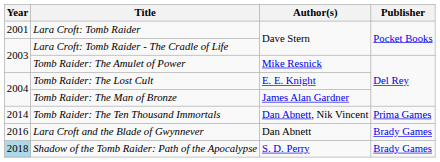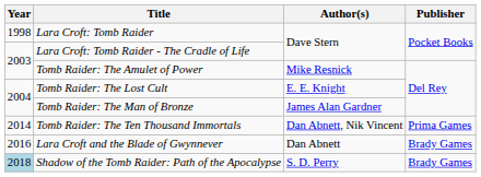 <table class="wikitable sortable">
 <tr>
 <th>Year</th>
 <th>Title</th>
 <th>Author(s)</th>
 <th>Publisher</th>
 </tr>
 <tr>
-<td style="text-align:center;">2001</td>
+<td style="text-align:center;">1998</td>
 <td><em>Lara Croft: Tomb Raider</em></td>
 <td rowspan="2">Dave Stern</td>
 <td rowspan="2"><a href='#'>Pocket Books</a></td>
 </tr>
 <tr>
 <td rowspan="2" style="text-align:center;">2003</td>
 <td><em>Lara Croft: Tomb Raider - The Cradle of Life</em></td>
 </tr>
 <tr>
 <td><em>Tomb Raider: The Amulet of Power</em></td>
 <td><a href='#'>Mike Resnick</a></td>
 <td rowspan="3"><a href='#'>Del Rey</a></td>
 </tr>
 <tr>
 <td rowspan="2" style="text-align:center;">2004</td>
 <td><em>Tomb Raider: The Lost Cult</em></td>
 <td><a href='#'>E. E. Knight</a></td>
 </tr>
 <tr>
 <td><em>Tomb Raider: The Man of Bronze</em></td>
 <td><a href='#'>James Alan Gardner</a></td>
 </tr>
 <tr>
 <td style="text-align:center;">2014</td>
 <td><em>Tomb Raider: The Ten Thousand Immortals</em></td>
 <td><a href='#'>Dan Abnett</a>, Nik Vincent</td>
 <td><a href='#'>Prima Games</a></td>
 </tr>
 <tr>
 <td style="text-align:center;">2016</td>
 <td><em>Lara Croft and the Blade of Gwynnever</em></td>
 <td>Dan Abnett</td>
 <td><a href='#'>Brady Games</a></td>
 </tr>
 <tr>
 <td style="background: lightblue; text-align:center;">2018</td>
 <td><em>Shadow of the Tomb Raider: Path of the Apocalypse</em></td>
 <td><a href='#'>S. D. Perry</a></td>
 <td><a href='#'>Brady Games</a></td>
 </tr>
 </table>
